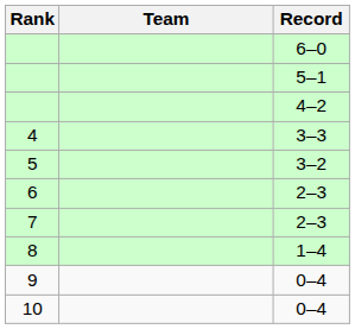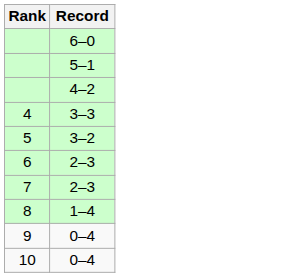 <table class="wikitable" style="text-align: center;">
 <tr>
 <th width=40>Rank</th>
-<th width=180>Team</th>
 <th width=60>Record</th>
 </tr>
 <tr bgcolor="#ccffcc">
 <td></td>
-<td align=left></td>
 <td>6–0</td>
 </tr>
 <tr bgcolor="#ccffcc">
 <td></td>
-<td align=left></td>
 <td>5–1</td>
 </tr>
 <tr bgcolor="#ccffcc">
 <td></td>
-<td align=left></td>
 <td>4–2</td>
 </tr>
 <tr bgcolor="#ccffcc">
 <td>4</td>
-<td align=left></td>
 <td>3–3</td>
 </tr>
 <tr bgcolor="#ccffcc">
 <td>5</td>
-<td align=left></td>
 <td>3–2</td>
 </tr>
 <tr bgcolor="#ccffcc">
 <td>6</td>
-<td align=left></td>
 <td>2–3</td>
 </tr>
 <tr bgcolor="#ccffcc">
 <td>7</td>
-<td align=left></td>
 <td>2–3</td>
 </tr>
 <tr bgcolor="#ccffcc">
 <td>8</td>
-<td align=left></td>
 <td>1–4</td>
 </tr>
 <tr>
 <td>9</td>
-<td align=left></td>
 <td>0–4</td>
 </tr>
 <tr>
 <td>10</td>
-<td align=left></td>
 <td>0–4</td>
 </tr>
 </table>
